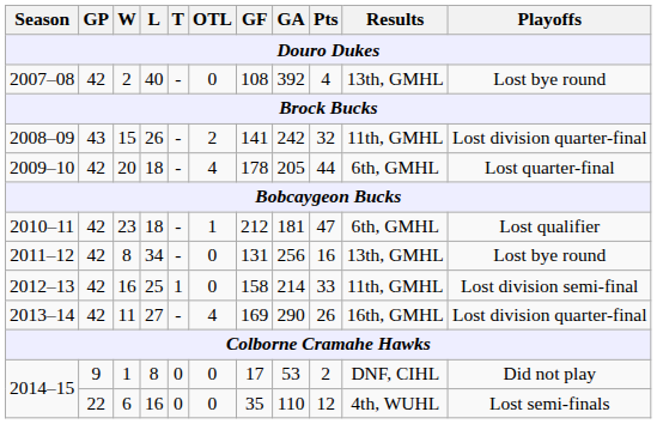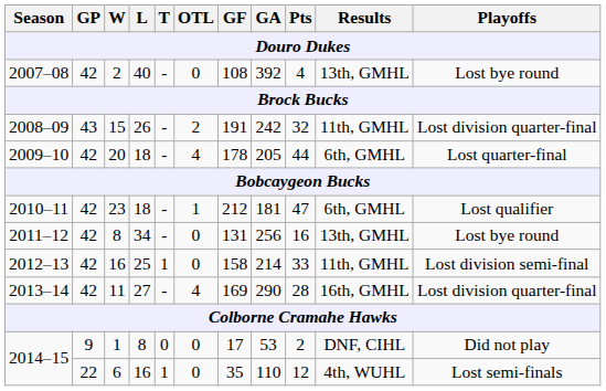 <table class="wikitable">
 <tr>
 <th>Season</th>
 <th>GP</th>
 <th>W</th>
 <th>L</th>
 <th>T</th>
 <th>OTL</th>
 <th>GF</th>
 <th>GA</th>
 <th>Pts</th>
 <th>Results</th>
 <th>Playoffs</th>
 </tr>
 <tr align="center" bgcolor="#eeeeff">
 <td colspan="11"><strong><em>Douro Dukes</em></strong></td>
 </tr>
 <tr align="center">
 <td>2007–08</td>
 <td>42</td>
 <td>2</td>
 <td>40</td>
 <td>-</td>
 <td>0</td>
 <td>108</td>
 <td>392</td>
 <td>4</td>
 <td>13th, GMHL</td>
 <td>Lost bye round</td>
 </tr>
 <tr align="center" bgcolor="#eeeeff">
 <td colspan="11"><strong><em>Brock Bucks</em></strong></td>
 </tr>
 <tr align="center">
 <td>2008–09</td>
 <td>43</td>
 <td>15</td>
 <td>26</td>
 <td>-</td>
 <td>2</td>
-<td>141</td>
+<td>191</td>
 <td>242</td>
 <td>32</td>
 <td>11th, GMHL</td>
 <td>Lost division quarter-final</td>
 </tr>
 <tr align="center">
 <td>2009–10</td>
 <td>42</td>
 <td>20</td>
 <td>18</td>
 <td>-</td>
 <td>4</td>
 <td>178</td>
 <td>205</td>
 <td>44</td>
 <td>6th, GMHL</td>
 <td>Lost quarter-final</td>
 </tr>
 <tr align="center" bgcolor="#eeeeff">
 <td colspan="11"><strong><em>Bobcaygeon Bucks</em></strong></td>
 </tr>
 <tr align="center">
 <td>2010–11</td>
 <td>42</td>
 <td>23</td>
 <td>18</td>
 <td>-</td>
 <td>1</td>
 <td>212</td>
 <td>181</td>
 <td>47</td>
 <td>6th, GMHL</td>
 <td>Lost qualifier</td>
 </tr>
 <tr align="center">
 <td>2011–12</td>
 <td>42</td>
 <td>8</td>
 <td>34</td>
 <td>-</td>
 <td>0</td>
 <td>131</td>
 <td>256</td>
 <td>16</td>
 <td>13th, GMHL</td>
 <td>Lost bye round</td>
 </tr>
 <tr align="center">
 <td>2012–13</td>
 <td>42</td>
 <td>16</td>
 <td>25</td>
 <td>1</td>
 <td>0</td>
 <td>158</td>
 <td>214</td>
 <td>33</td>
 <td>11th, GMHL</td>
 <td>Lost division semi-final</td>
 </tr>
 <tr align="center">
 <td>2013–14</td>
 <td>42</td>
 <td>11</td>
 <td>27</td>
 <td>-</td>
 <td>4</td>
 <td>169</td>
 <td>290</td>
-<td>26</td>
+<td>28</td>
 <td>16th, GMHL</td>
 <td>Lost division quarter-final</td>
 </tr>
 <tr align="center" bgcolor="#eeeeff">
 <td colspan="11"><strong><em>Colborne Cramahe Hawks</em></strong></td>
 </tr>
 <tr align="center">
 <td rowspan="2">2014–15</td>
 <td>9</td>
 <td>1</td>
 <td>8</td>
 <td>0</td>
 <td>0</td>
 <td>17</td>
 <td>53</td>
 <td>2</td>
 <td>DNF, CIHL</td>
 <td>Did not play</td>
 </tr>
 <tr align="center">
 <td>22</td>
 <td>6</td>
 <td>16</td>
-<td>0</td>
+<td>1</td>
 <td>0</td>
 <td>35</td>
 <td>110</td>
 <td>12</td>
 <td>4th, WUHL</td>
 <td>Lost semi-finals</td>
 </tr>
 </table>
